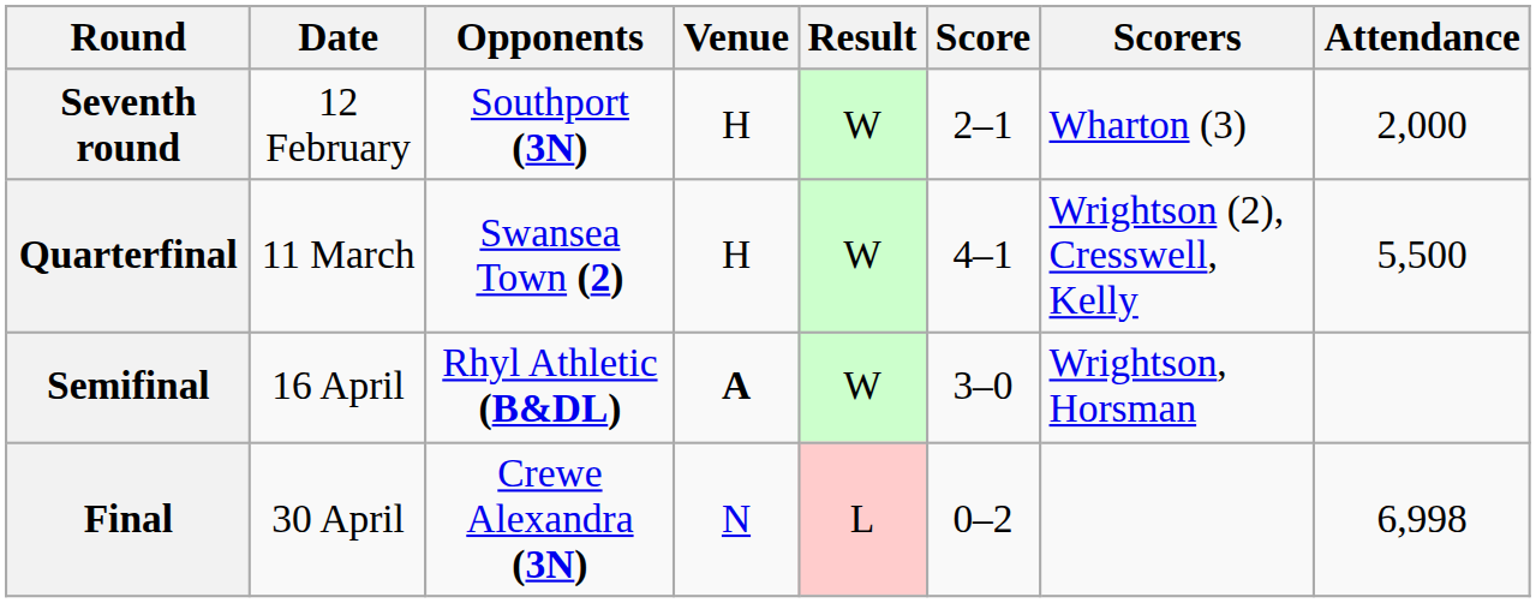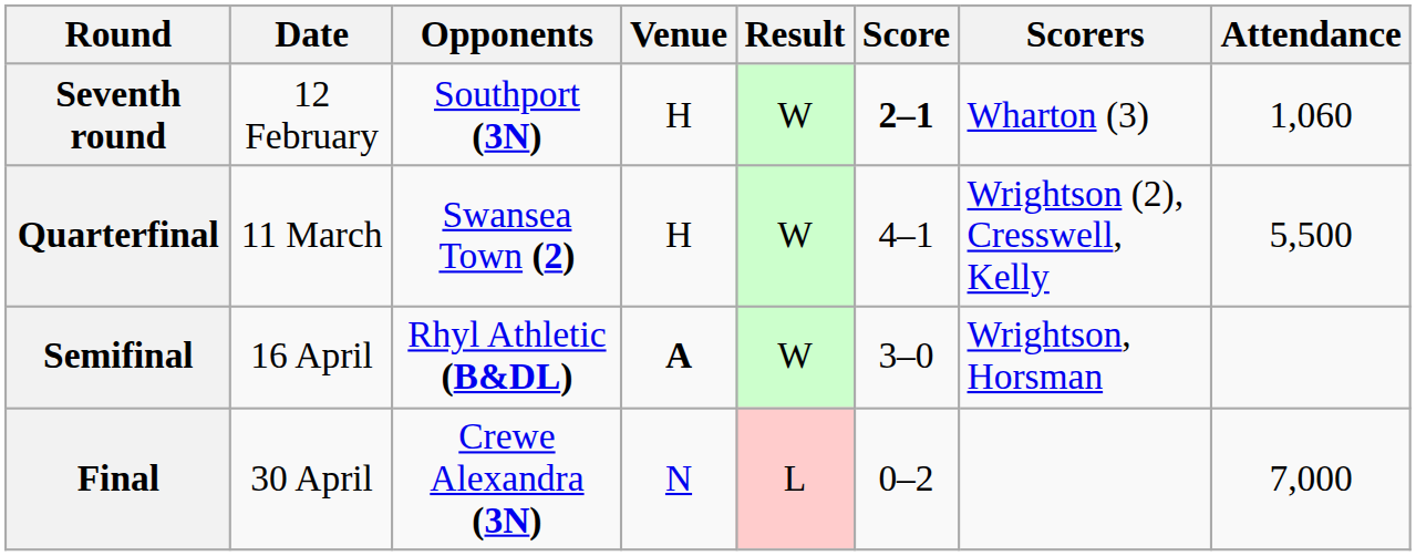 <table class="wikitable" style="text-align:center">
 <tr>
 <th>Round</th>
 <th>Date</th>
 <th>Opponents</th>
 <th>Venue</th>
 <th>Result</th>
 <th>Score</th>
 <th>Scorers</th>
 <th>Attendance</th>
 </tr>
 <tr>
 <th>Seventh round</th>
 <td>12 February</td>
 <td><a href='#'>Southport</a> <strong>(<a href='#'>3N</a>)</strong></td>
 <td>H</td>
 <td style="background-color:#CCFFCC">W</td>
-<td>2–1</td>
+<td><strong>2–1</strong></td>
 <td align="left"><a href='#'>Wharton</a> (3)</td>
-<td>2,000</td>
+<td>1,060</td>
 </tr>
 <tr>
 <th>Quarterfinal</th>
 <td>11 March</td>
 <td><a href='#'>Swansea Town</a> <strong>(<a href='#'>2</a>)</strong></td>
 <td>H</td>
 <td style="background-color:#CCFFCC">W</td>
 <td>4–1</td>
 <td align="left"><a href='#'>Wrightson</a> (2), <a href='#'>Cresswell</a>, <a href='#'>Kelly</a></td>
 <td>5,500</td>
 </tr>
 <tr>
 <th>Semifinal</th>
 <td>16 April</td>
 <td><a href='#'>Rhyl Athletic</a> <strong>(<a href='#'>B&DL</a>)</strong></td>
 <td><strong>A</strong></td>
 <td style="background-color:#CCFFCC">W</td>
 <td>3–0</td>
 <td align="left"><a href='#'>Wrightson</a>, <a href='#'>Horsman</a></td>
 <td></td>
 </tr>
 <tr>
 <th>Final</th>
 <td>30 April</td>
 <td><a href='#'>Crewe Alexandra</a> <strong>(<a href='#'>3N</a>)</strong></td>
 <td><a href='#'>N</a></td>
 <td style="background-color:#FFCCCC">L</td>
 <td>0–2</td>
 <td align="left"></td>
-<td>6,998</td>
+<td>7,000</td>
 </tr>
 </table>
